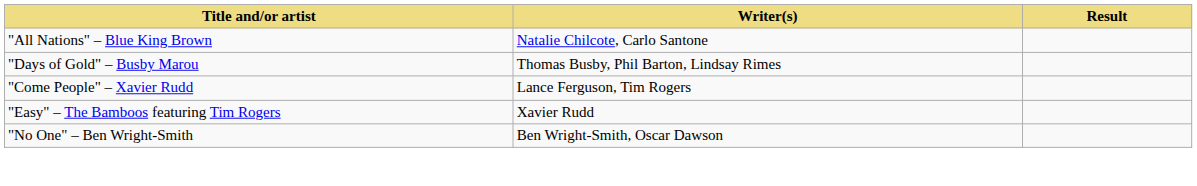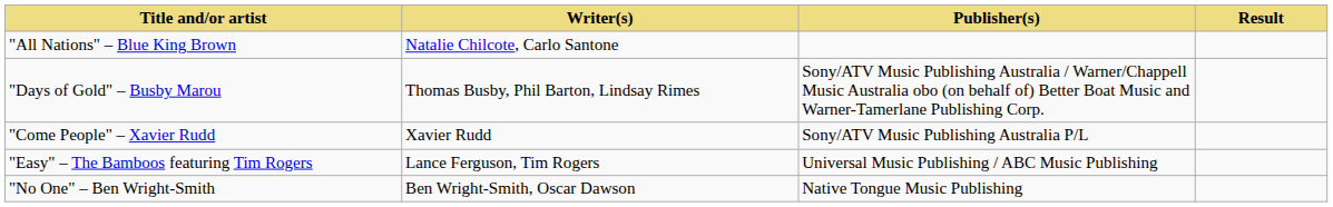 <table class="wikitable" width=100%>
 <tr>
 <th style="width:30%;background:#EEDD82;">Title and/or artist</th>
 <th style="width:30%;background:#EEDD82;">Writer(s)</th>
+<th style="width:30%;background:#EEDD82;">Publisher(s)</th>
 <th style="width:10%;background:#EEDD82;">Result</th>
 </tr>
 <tr>
 <td>"All Nations" – <a href='#'>Blue King Brown</a></td>
 <td><a href='#'>Natalie Chilcote</a>, Carlo Santone</td>
 <td></td>
+<td></td>
 </tr>
 <tr>
 <td>"Days of Gold" – <a href='#'>Busby Marou</a></td>
 <td>Thomas Busby, Phil Barton, Lindsay Rimes</td>
+<td>Sony/ATV Music Publishing Australia / Warner/Chappell Music Australia obo (on behalf of) Better Boat Music and Warner-Tamerlane Publishing Corp.</td>
 <td></td>
 </tr>
 <tr>
 <td>"Come People" – <a href='#'>Xavier Rudd</a></td>
-<td>Lance Ferguson, Tim Rogers</td>
+<td>Xavier Rudd</td>
+<td>Sony/ATV Music Publishing Australia P/L</td>
 <td></td>
 </tr>
 <tr>
 <td>"Easy" – <a href='#'>The Bamboos</a> featuring <a href='#'>Tim Rogers</a></td>
-<td>Xavier Rudd</td>
+<td>Lance Ferguson, Tim Rogers</td>
+<td>Universal Music Publishing / ABC Music Publishing</td>
 <td></td>
 </tr>
 <tr>
 <td>"No One" – Ben Wright-Smith</td>
 <td>Ben Wright-Smith, Oscar Dawson</td>
+<td>Native Tongue Music Publishing</td>
 <td></td>
 </tr>
 </table>
